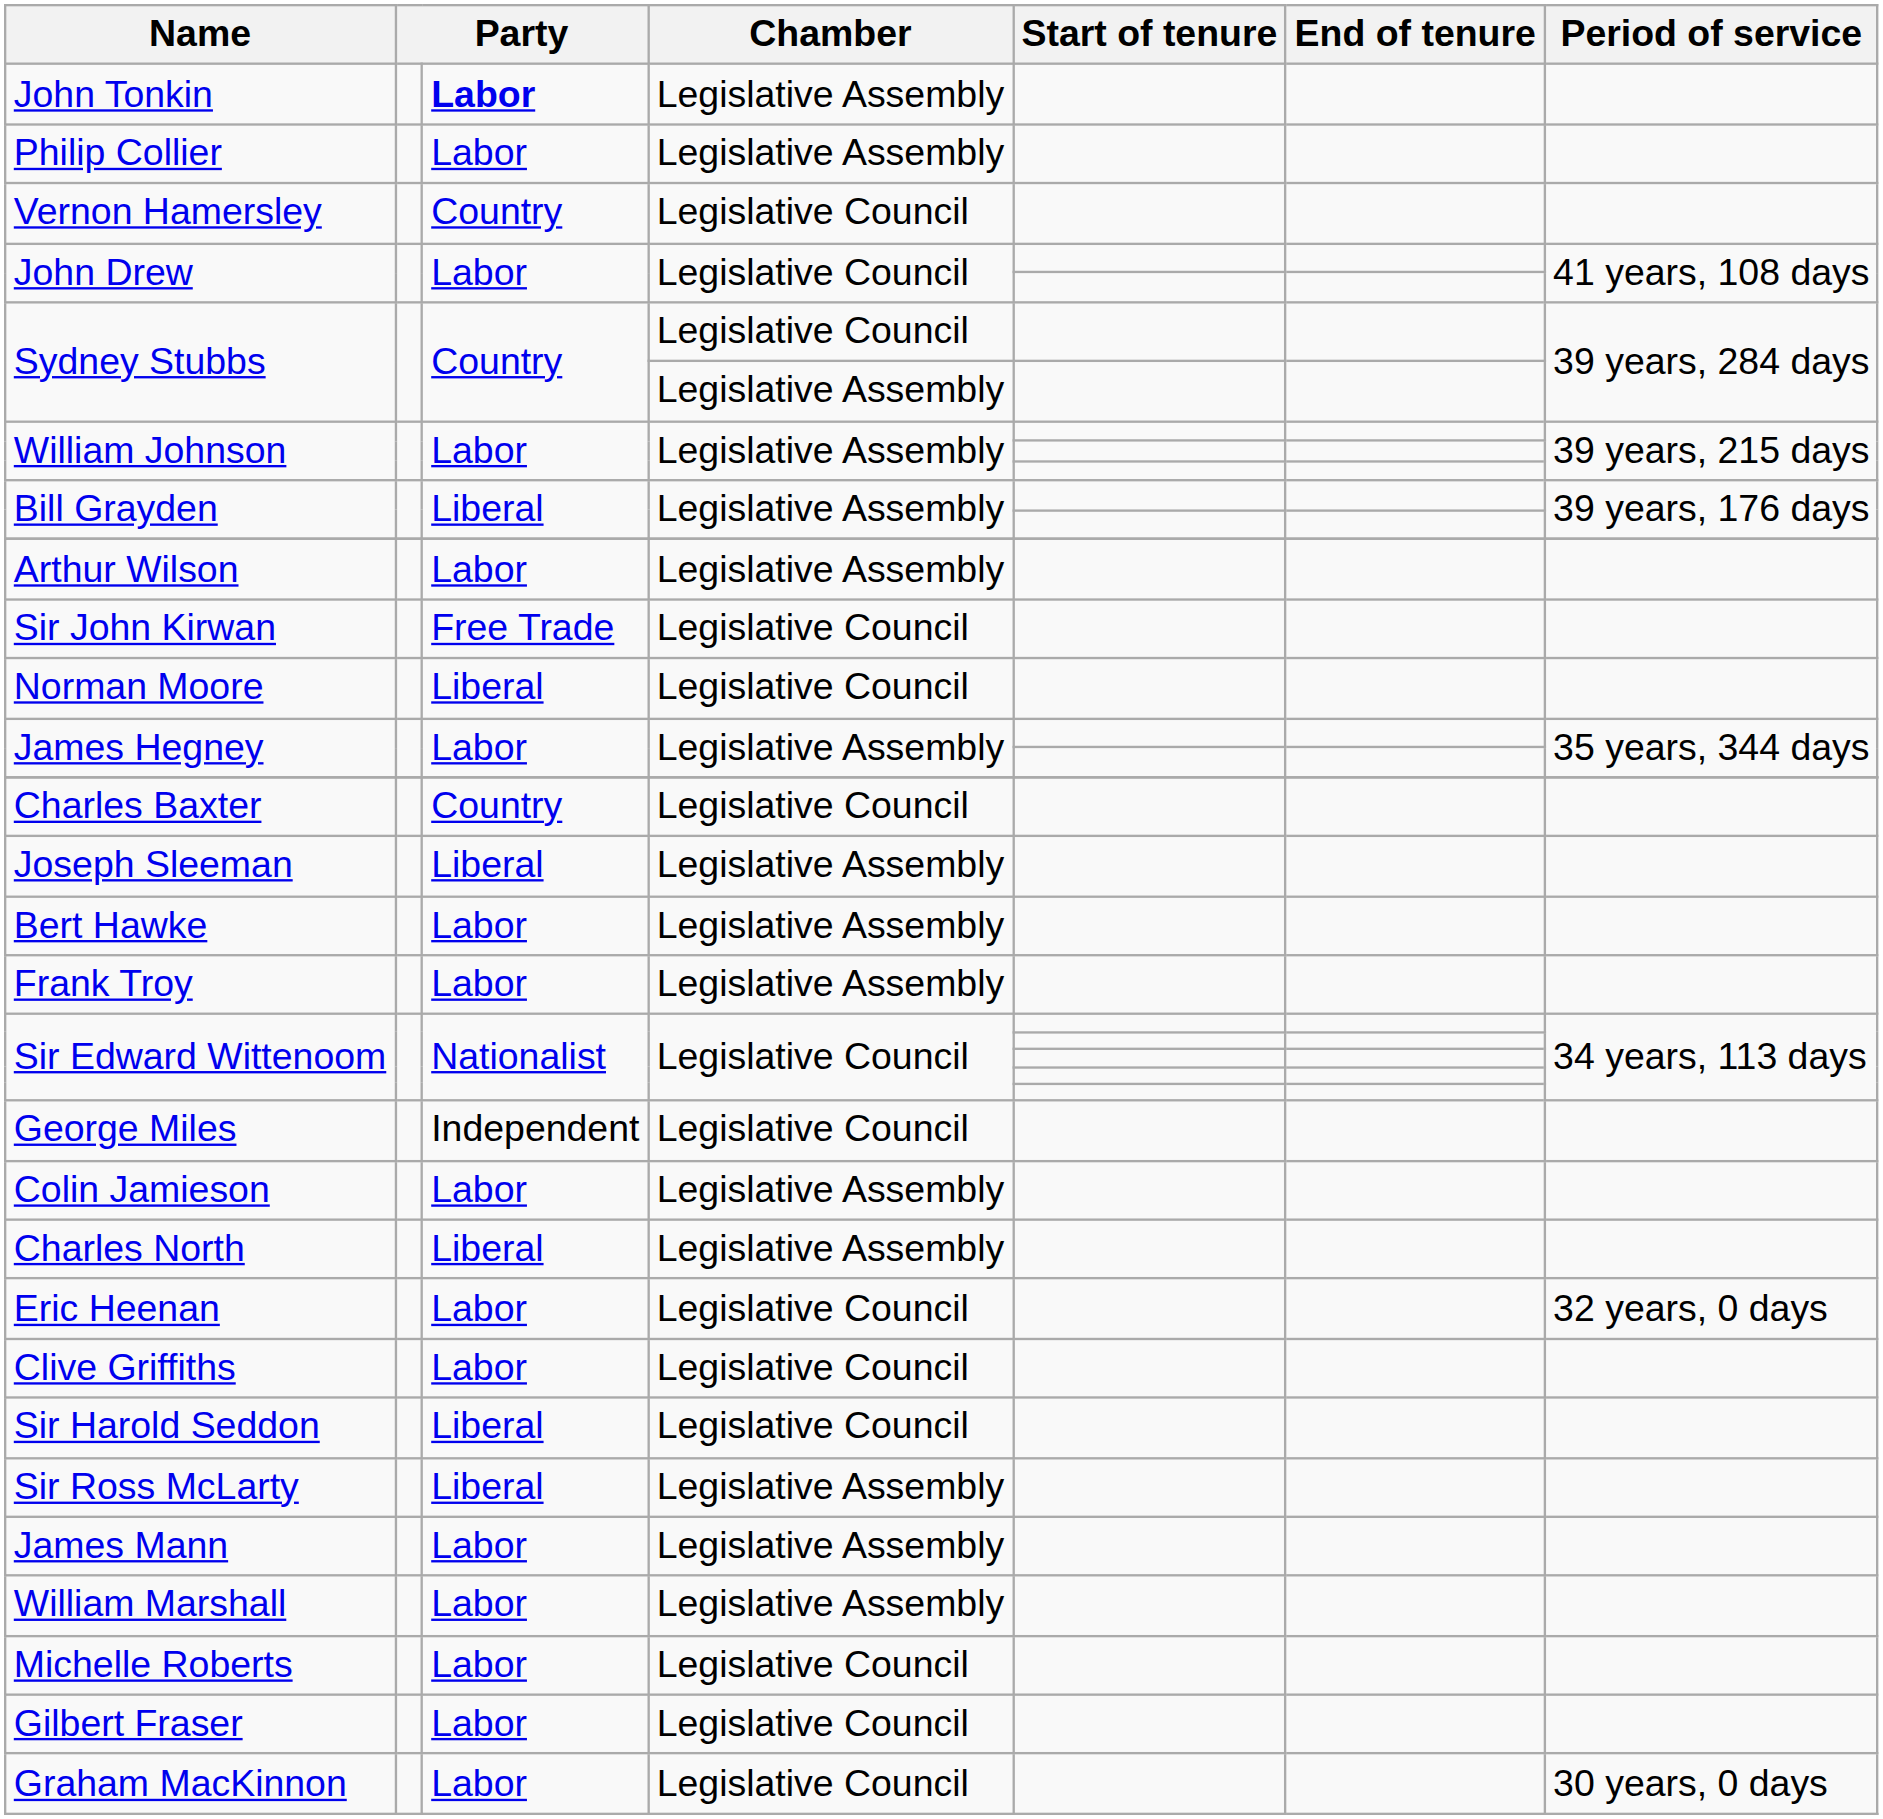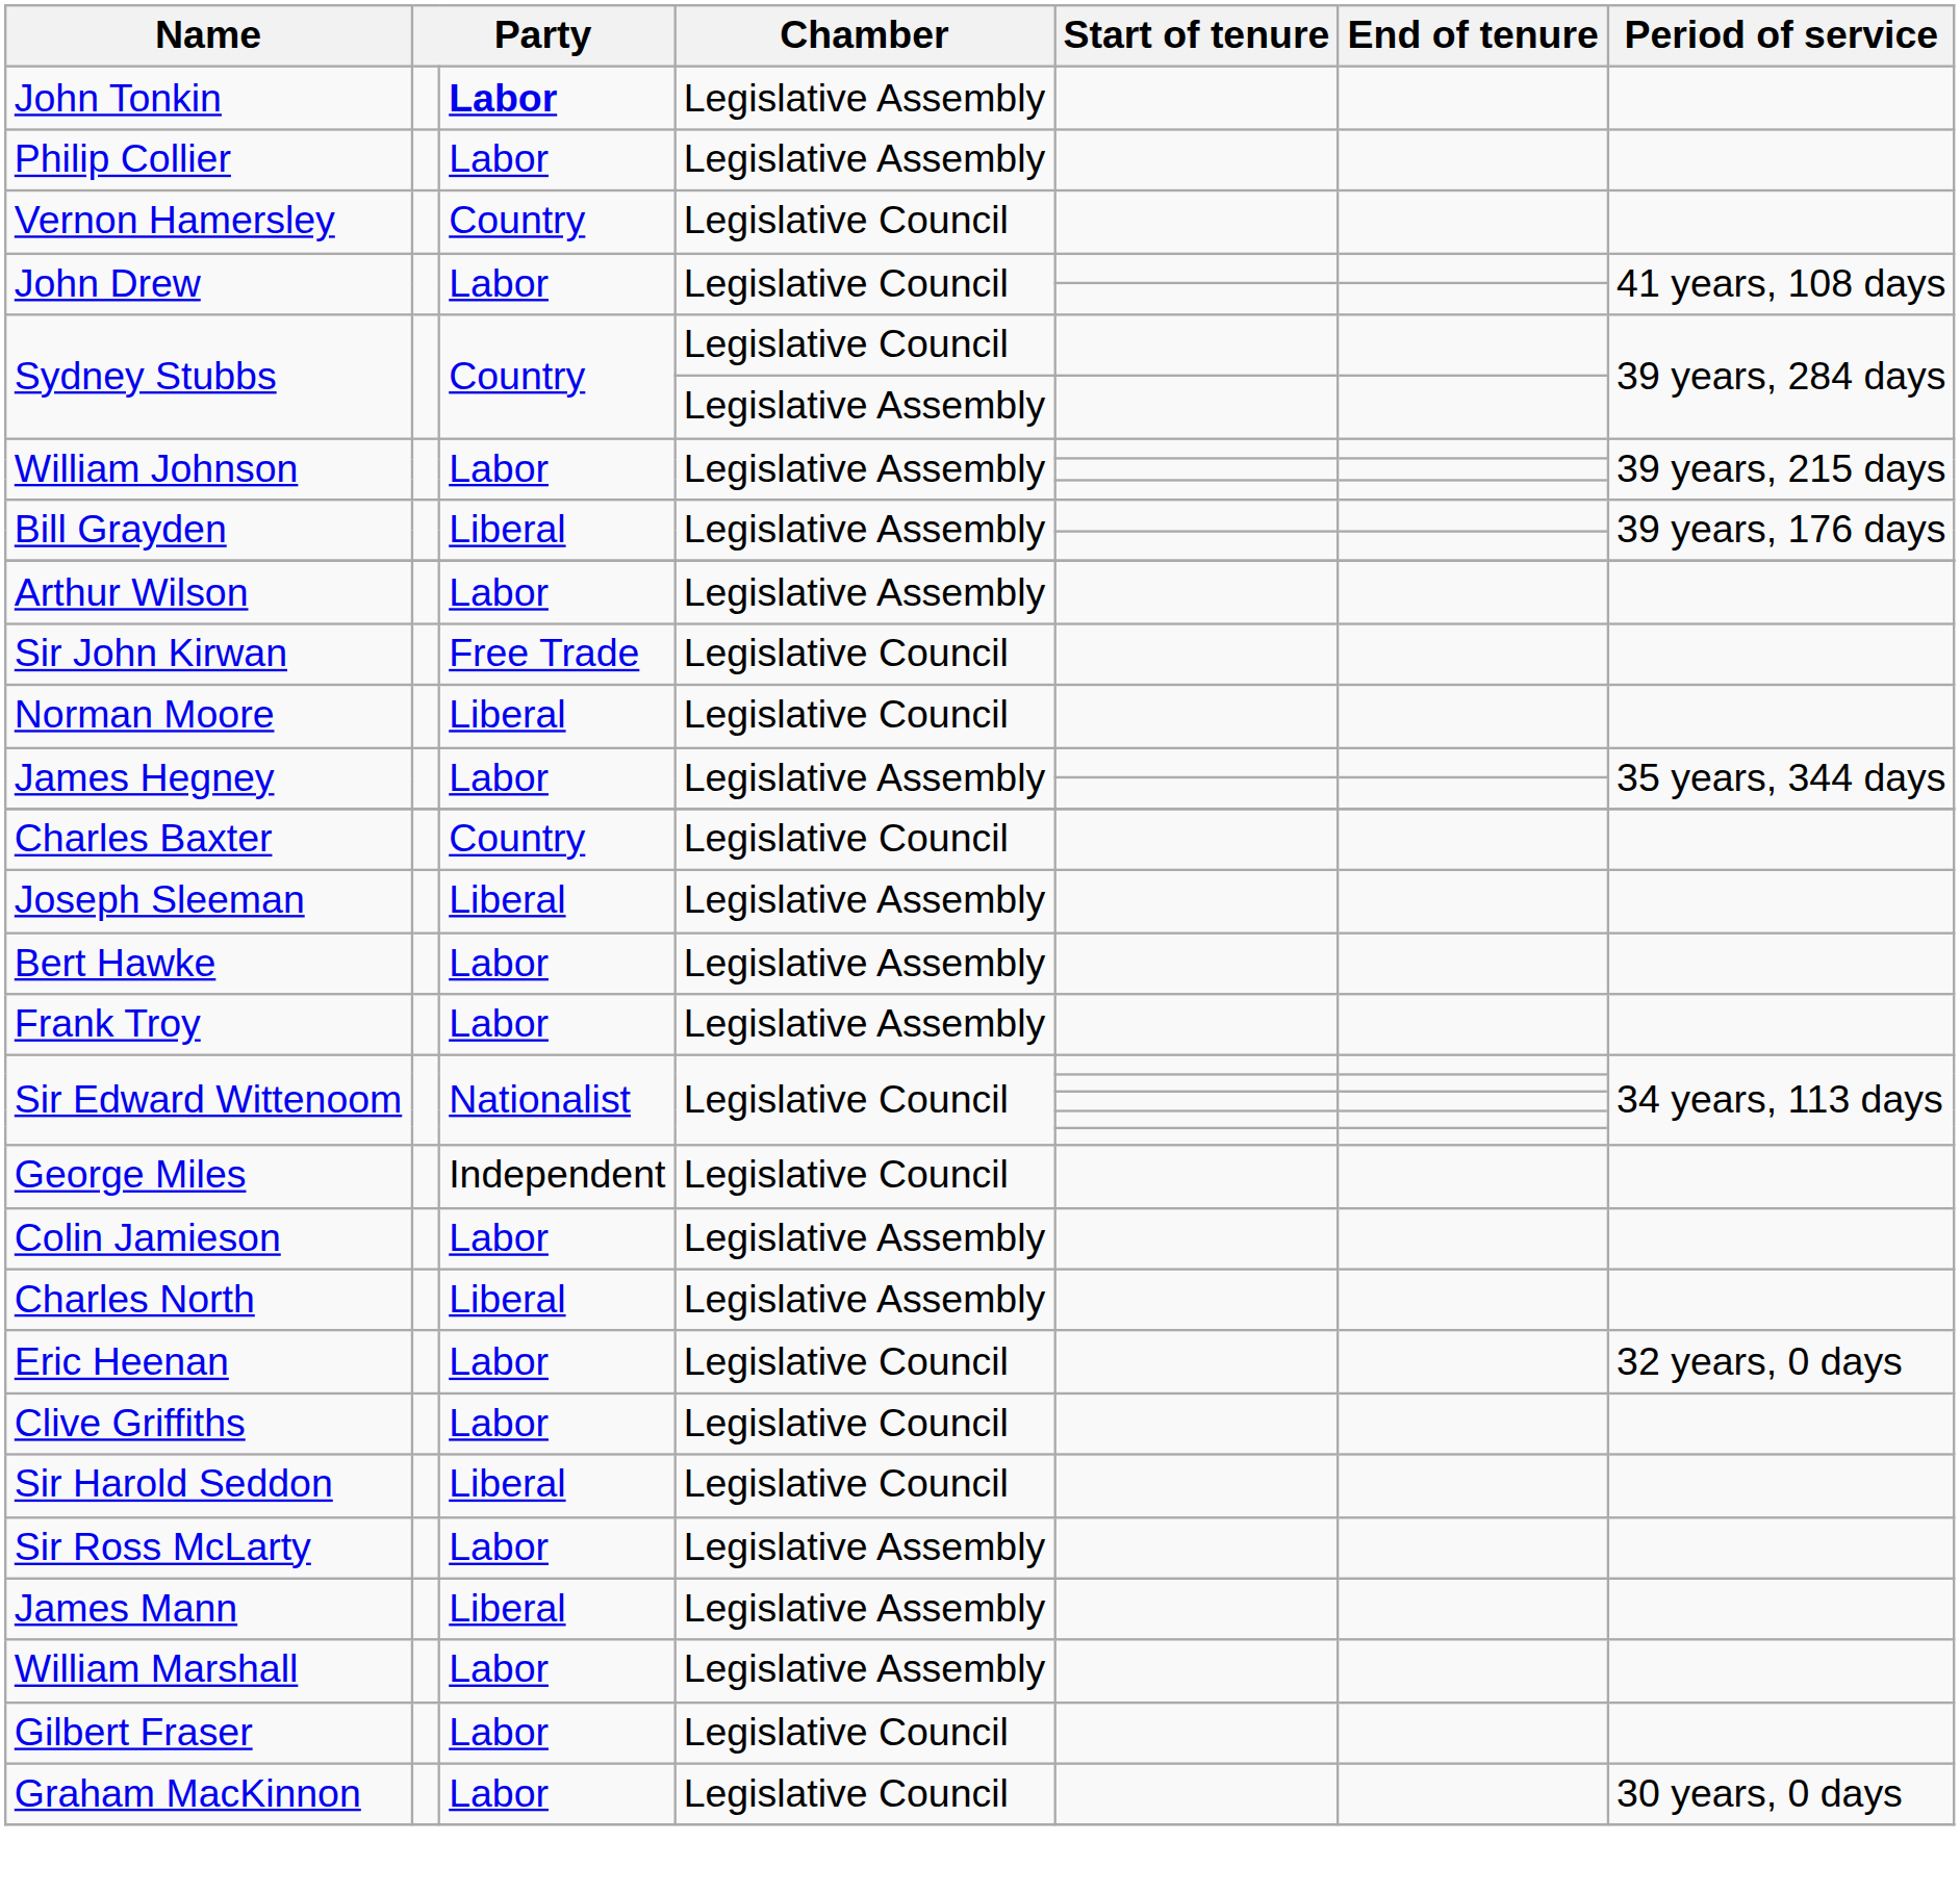 <table class="wikitable sortable" style="text-align: left">
 <tr>
 <th>Name</th>
 <th colspan=2>Party</th>
 <th>Chamber</th>
 <th>Start of tenure</th>
 <th>End of tenure</th>
 <th>Period of service</th>
 </tr>
 <tr>
 <td><a href='#'>John Tonkin</a></td>
 <td> </td>
 <td><strong><a href='#'>Labor</a></strong></td>
 <td>Legislative Assembly</td>
 <td></td>
 <td></td>
 <td></td>
 </tr>
 <tr>
 <td><a href='#'>Philip Collier</a></td>
 <td> </td>
 <td><a href='#'>Labor</a></td>
 <td>Legislative Assembly</td>
 <td></td>
 <td></td>
 <td></td>
 </tr>
 <tr>
 <td><a href='#'>Vernon Hamersley</a></td>
 <td> </td>
 <td><a href='#'>Country</a></td>
 <td>Legislative Council</td>
 <td></td>
 <td></td>
 <td></td>
 </tr>
 <tr>
 <td rowspan="2"><a href='#'>John Drew</a></td>
 <td rowspan="2" > </td>
 <td rowspan="2"><a href='#'>Labor</a></td>
 <td rowspan="2">Legislative Council</td>
 <td></td>
 <td></td>
 <td rowspan="2">41 years, 108 days</td>
 </tr>
 <tr>
 <td></td>
 <td></td>
 </tr>
 <tr>
 <td rowspan="2"><a href='#'>Sydney Stubbs</a></td>
 <td rowspan="2" > </td>
 <td rowspan="2"><a href='#'>Country</a></td>
 <td>Legislative Council</td>
 <td></td>
 <td></td>
 <td rowspan="2">39 years, 284 days</td>
 </tr>
 <tr>
 <td>Legislative Assembly</td>
 <td></td>
 <td></td>
 </tr>
 <tr>
 <td rowspan="3"><a href='#'>William Johnson</a></td>
 <td rowspan="3" > </td>
 <td rowspan="3"><a href='#'>Labor</a></td>
 <td rowspan="3">Legislative Assembly</td>
 <td></td>
 <td></td>
 <td rowspan="3">39 years, 215 days</td>
 </tr>
 <tr>
 <td></td>
 <td></td>
 </tr>
 <tr>
 <td></td>
 <td></td>
 </tr>
 <tr>
 <td rowspan="2"><a href='#'>Bill Grayden</a></td>
 <td rowspan="2" > </td>
 <td rowspan="2"><a href='#'>Liberal</a></td>
 <td rowspan="2">Legislative Assembly</td>
 <td></td>
 <td></td>
 <td rowspan="2">39 years, 176 days</td>
 </tr>
 <tr>
 <td></td>
 <td></td>
 </tr>
 <tr>
 </tr>
 <tr>
 <td><a href='#'>Arthur Wilson</a></td>
 <td> </td>
 <td><a href='#'>Labor</a></td>
 <td>Legislative Assembly</td>
 <td></td>
 <td></td>
 <td></td>
 </tr>
 <tr>
 <td><a href='#'>Sir John Kirwan</a></td>
 <td> </td>
 <td><a href='#'>Free Trade</a></td>
 <td>Legislative Council</td>
 <td></td>
 <td></td>
 <td></td>
 </tr>
 <tr>
 <td><a href='#'>Norman Moore</a></td>
 <td> </td>
 <td><a href='#'>Liberal</a></td>
 <td>Legislative Council</td>
 <td></td>
 <td></td>
 <td></td>
 </tr>
 <tr>
 <td rowspan="2"><a href='#'>James Hegney</a></td>
 <td rowspan="2" > </td>
 <td rowspan="2"><a href='#'>Labor</a></td>
 <td rowspan="2">Legislative Assembly</td>
 <td></td>
 <td></td>
 <td rowspan="2">35 years, 344 days</td>
 </tr>
 <tr>
 <td></td>
 <td></td>
 </tr>
 <tr>
 </tr>
 <tr>
 <td><a href='#'>Charles Baxter</a></td>
 <td> </td>
 <td><a href='#'>Country</a></td>
 <td>Legislative Council</td>
 <td></td>
 <td></td>
 <td></td>
 </tr>
 <tr>
 <td><a href='#'>Joseph Sleeman</a></td>
 <td> </td>
 <td><a href='#'>Liberal</a></td>
 <td>Legislative Assembly</td>
 <td></td>
 <td></td>
 <td></td>
 </tr>
 <tr>
 <td><a href='#'>Bert Hawke</a></td>
 <td> </td>
 <td><a href='#'>Labor</a></td>
 <td>Legislative Assembly</td>
 <td></td>
 <td></td>
 <td></td>
 </tr>
 <tr>
 <td><a href='#'>Frank Troy</a></td>
 <td> </td>
 <td><a href='#'>Labor</a></td>
 <td>Legislative Assembly</td>
 <td></td>
 <td></td>
 <td></td>
 </tr>
 <tr>
 <td rowspan="5"><a href='#'>Sir Edward Wittenoom</a></td>
 <td rowspan="5" > </td>
 <td rowspan="5"><a href='#'>Nationalist</a></td>
 <td rowspan="5">Legislative Council</td>
 <td></td>
 <td></td>
 <td rowspan="5">34 years, 113 days</td>
 </tr>
 <tr>
 <td></td>
 <td></td>
 </tr>
 <tr>
 <td></td>
 <td></td>
 </tr>
 <tr>
 <td></td>
 <td></td>
 </tr>
 <tr>
 <td></td>
 <td></td>
 </tr>
 <tr>
 <td><a href='#'>George Miles</a></td>
 <td> </td>
 <td>Independent</td>
 <td>Legislative Council</td>
 <td></td>
 <td></td>
 <td></td>
 </tr>
 <tr>
 <td><a href='#'>Colin Jamieson</a></td>
 <td> </td>
 <td><a href='#'>Labor</a></td>
 <td>Legislative Assembly</td>
 <td></td>
 <td></td>
 <td></td>
 </tr>
 <tr>
 <td><a href='#'>Charles North</a></td>
 <td> </td>
 <td><a href='#'>Liberal</a></td>
 <td>Legislative Assembly</td>
 <td></td>
 <td></td>
 <td></td>
 </tr>
 <tr>
 <td><a href='#'>Eric Heenan</a></td>
 <td> </td>
 <td><a href='#'>Labor</a></td>
 <td>Legislative Council</td>
 <td></td>
 <td></td>
 <td>32 years, 0 days</td>
 </tr>
 <tr>
 <td><a href='#'>Clive Griffiths</a></td>
 <td> </td>
 <td><a href='#'>Labor</a></td>
 <td>Legislative Council</td>
 <td></td>
 <td></td>
 <td></td>
 </tr>
 <tr>
 <td><a href='#'>Sir Harold Seddon</a></td>
 <td> </td>
 <td><a href='#'>Liberal</a></td>
 <td>Legislative Council</td>
 <td></td>
 <td></td>
 <td></td>
 </tr>
 <tr>
 <td><a href='#'>Sir Ross McLarty</a></td>
 <td> </td>
-<td><a href='#'>Liberal</a></td>
+<td><a href='#'>Labor</a></td>
 <td>Legislative Assembly</td>
 <td></td>
 <td></td>
 <td></td>
 </tr>
 <tr>
 <td><a href='#'>James Mann</a></td>
 <td> </td>
-<td><a href='#'>Labor</a></td>
+<td><a href='#'>Liberal</a></td>
 <td>Legislative Assembly</td>
 <td></td>
 <td></td>
 <td></td>
 </tr>
 <tr>
 <td><a href='#'>William Marshall</a></td>
 <td> </td>
 <td><a href='#'>Labor</a></td>
 <td>Legislative Assembly</td>
-<td></td>
-<td></td>
-<td></td>
-</tr>
-<tr>
-<td><a href='#'>Michelle Roberts</a></td>
-<td> </td>
-<td><a href='#'>Labor</a></td>
-<td>Legislative Council</td>
 <td></td>
 <td></td>
 <td></td>
 </tr>
 <tr>
 <td><a href='#'>Gilbert Fraser</a></td>
 <td> </td>
 <td><a href='#'>Labor</a></td>
 <td>Legislative Council</td>
 <td></td>
 <td></td>
 <td></td>
 </tr>
 <tr>
 <td><a href='#'>Graham MacKinnon</a></td>
 <td> </td>
 <td><a href='#'>Labor</a></td>
 <td>Legislative Council</td>
 <td></td>
 <td></td>
 <td>30 years, 0 days</td>
 </tr>
 <tr>
 </tr>
 </table>
